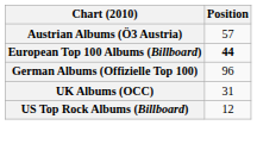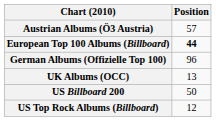 <table class="wikitable sortable plainrowheaders" style="text-align:center;">
 <tr>
 <th>Chart (2010)</th>
 <th>Position</th>
 </tr>
 <tr>
 <th scope="row">Austrian Albums (Ö3 Austria)</th>
 <td>57</td>
 </tr>
 <tr>
 <th scope="row">European Top 100 Albums (<em>Billboard</em>)</th>
 <td><strong>44</strong></td>
 </tr>
 <tr>
 <th scope="row">German Albums (Offizielle Top 100)</th>
 <td>96</td>
 </tr>
 <tr>
 <th scope="row">UK Albums (OCC)</th>
-<td>31</td>
+<td>13</td>
+</tr>
+<tr>
+<th scope="row">US <em>Billboard</em> 200</th>
+<td>50</td>
 </tr>
 <tr>
 <th scope="row">US Top Rock Albums (<em>Billboard</em>)</th>
 <td>12</td>
 </tr>
 </table>
